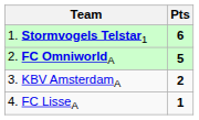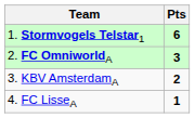 <table class="wikitable" style="text-align:center; float:left; margin-right:1em">
 <tr>
 <th style="width:200px">Team</th>
 <th width=20>Pts</th>
 </tr>
 <tr bgcolor=ccffcc>
 <td align=left>1. <strong><a href='#'>Stormvogels Telstar</a></strong><sub>1</sub></td>
 <td><strong>6</strong></td>
 </tr>
 <tr bgcolor=ccffcc>
 <td align=left>2. <strong><a href='#'>FC Omniworld</a></strong><sub>A</sub></td>
-<td><strong>5</strong></td>
+<td><strong>3</strong></td>
 </tr>
 <tr>
 <td align=left>3. <a href='#'>KBV Amsterdam</a><sub>A</sub></td>
 <td><strong>2</strong></td>
 </tr>
 <tr>
 <td align=left>4. <a href='#'>FC Lisse</a><sub>A</sub></td>
 <td><strong>1</strong></td>
 </tr>
 </table>
